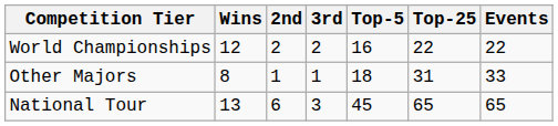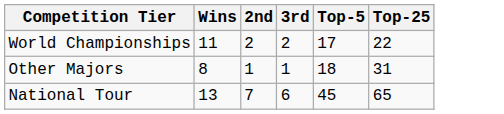 <table class="wikitable">
 <tr>
 <th>Competition Tier</th>
 <th>Wins</th>
 <th>2nd</th>
 <th>3rd</th>
 <th>Top-5</th>
 <th>Top-25</th>
-<th>Events</th>
 </tr>
 <tr>
 <td>World Championships</td>
-<td>12</td>
+<td>11</td>
 <td>2</td>
 <td>2</td>
-<td>16</td>
-<td>22</td>
+<td>17</td>
 <td>22</td>
 </tr>
 <tr>
 <td>Other Majors</td>
 <td>8</td>
 <td>1</td>
 <td>1</td>
 <td>18</td>
 <td>31</td>
-<td>33</td>
 </tr>
 <tr>
 <td>National Tour</td>
 <td>13</td>
+<td>7</td>
 <td>6</td>
-<td>3</td>
 <td>45</td>
-<td>65</td>
 <td>65</td>
 </tr>
 </table>
